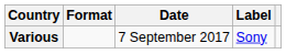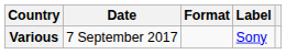 <table class="wikitable plainrowheaders">
 <tr>
 <th scope="col">Country</th>
+<th scope="col">Date</th>
 <th scope="col">Format</th>
-<th scope="col">Date</th>
 <th scope="col">Label</th>
 <th scope="col"></th>
 </tr>
 <tr>
 <th scope="row">Various</th>
+<td>7 September 2017</td>
 <td></td>
-<td>7 September 2017</td>
 <td><a href='#'>Sony</a></td>
 <td></td>
 </tr>
 </table>
